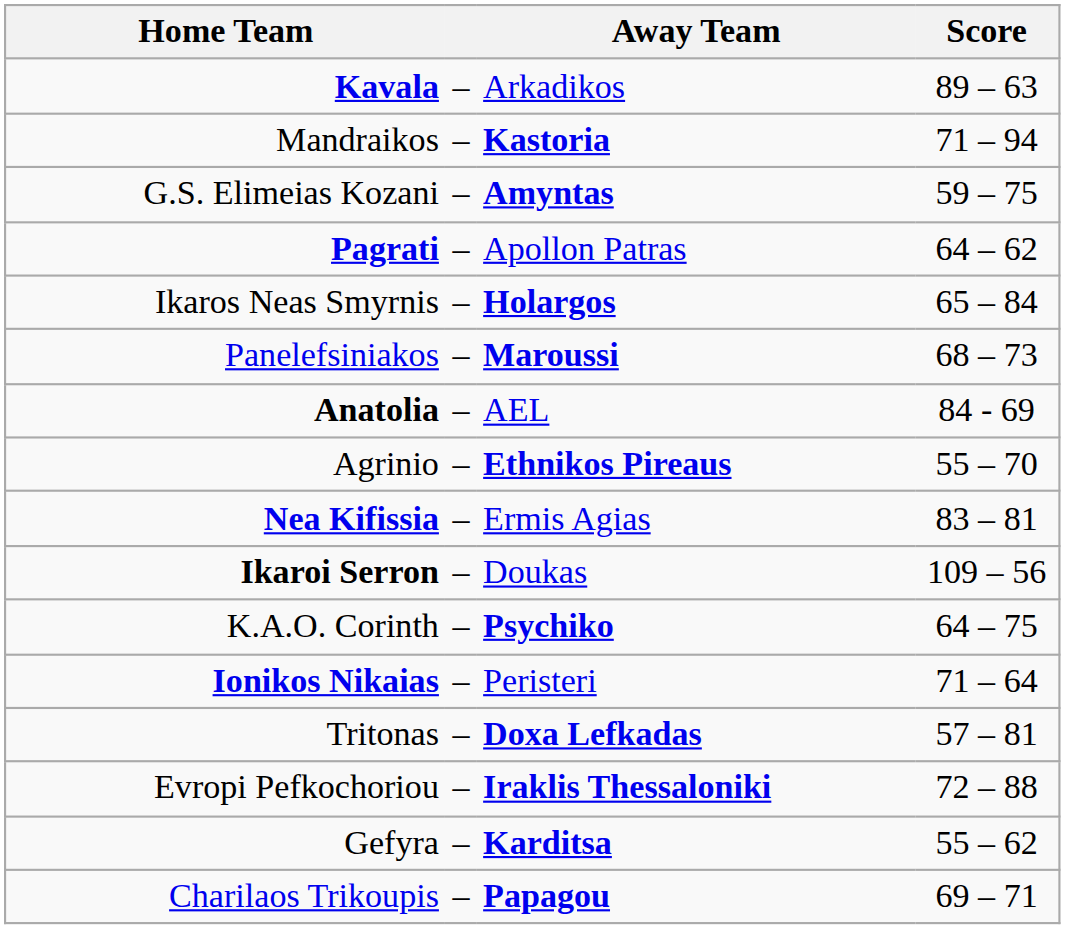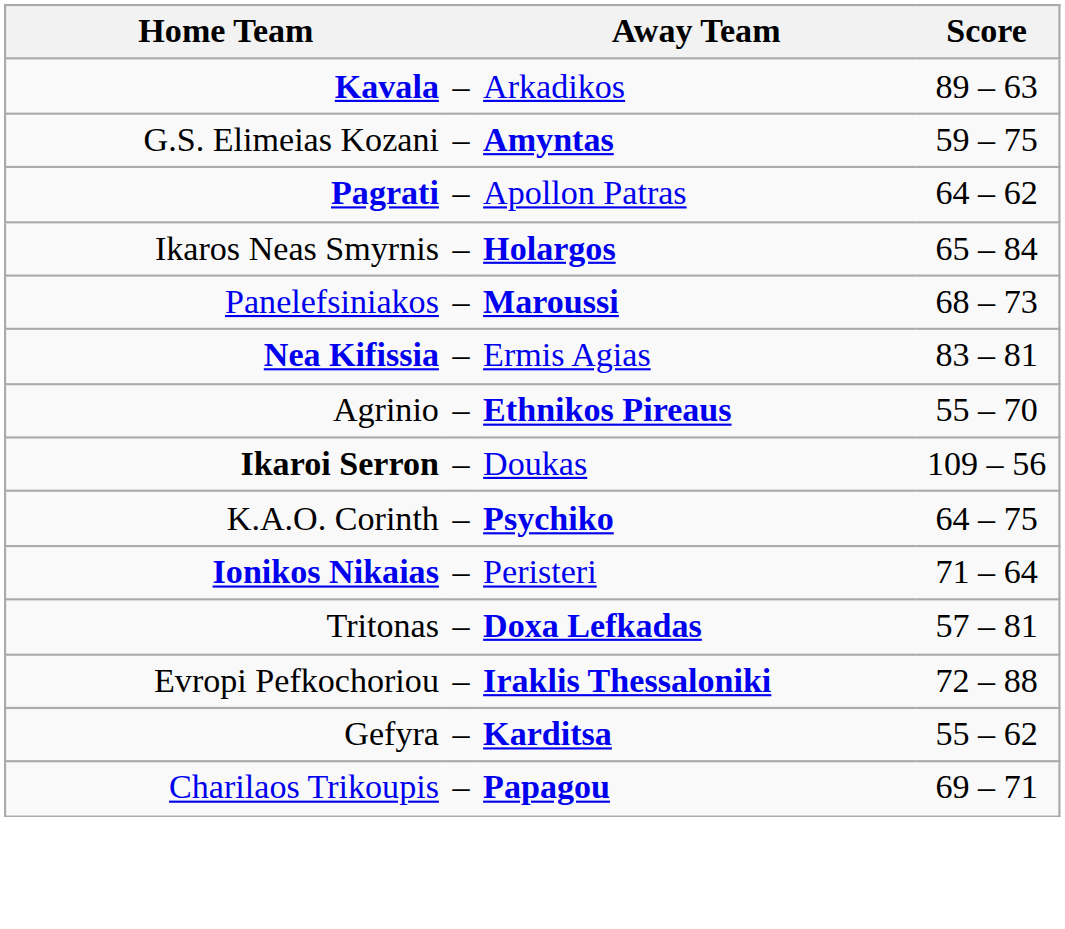 <table class="wikitable" style="text-align: center; font-size:100%">
 <tr>
 <th style="border-right-style:hidden" width="200">Home Team</th>
 <th style="border-right-style:hidden"></th>
 <th style="border-right-style:hidden" width="200">Away Team</th>
 <th width="60">Score</th>
 </tr>
 <tr>
 <td align=right style="border-right-style:hidden"><strong><a href='#'>Kavala</a></strong></td>
 <td style="border-right-style:hidden">–</td>
 <td align=left style="border-right-style:hidden"><a href='#'>Arkadikos</a></td>
 <td>89 – 63</td>
-</tr>
-<tr>
-<td align=right style="border-right-style:hidden">Mandraikos</td>
-<td style="border-right-style:hidden">–</td>
-<td align=left style="border-right-style:hidden"><strong><a href='#'>Kastoria</a></strong></td>
-<td>71 – 94</td>
 </tr>
 <tr>
 <td align=right style="border-right-style:hidden">G.S. Elimeias Kozani</td>
 <td style="border-right-style:hidden">–</td>
 <td align=left style="border-right-style:hidden"><strong><a href='#'>Amyntas</a></strong></td>
 <td>59 – 75</td>
 </tr>
 <tr>
 <td align=right style="border-right-style:hidden"><strong><a href='#'>Pagrati</a></strong></td>
 <td style="border-right-style:hidden">–</td>
 <td align=left style="border-right-style:hidden"><a href='#'>Apollon Patras</a></td>
 <td>64 – 62</td>
 </tr>
 <tr>
 <td align=right style="border-right-style:hidden">Ikaros Neas Smyrnis</td>
 <td style="border-right-style:hidden">–</td>
 <td align=left style="border-right-style:hidden"><strong><a href='#'>Holargos</a></strong></td>
 <td>65 – 84</td>
 </tr>
 <tr>
 <td align=right style="border-right-style:hidden"><a href='#'>Panelefsiniakos</a></td>
 <td style="border-right-style:hidden">–</td>
 <td align=left style="border-right-style:hidden"><strong><a href='#'>Maroussi</a></strong></td>
 <td>68 – 73</td>
 </tr>
 <tr>
-<td align=right style="border-right-style:hidden"><strong>Anatolia</strong></td>
+<td align=right style="border-right-style:hidden"><strong><a href='#'>Nea Kifissia</a></strong></td>
 <td style="border-right-style:hidden">–</td>
-<td align=left style="border-right-style:hidden"><a href='#'>AEL</a></td>
-<td>84 - 69</td>
+<td align=left style="border-right-style:hidden"><a href='#'>Ermis Agias</a></td>
+<td>83 – 81</td>
 </tr>
 <tr>
 <td align=right style="border-right-style:hidden">Agrinio</td>
 <td style="border-right-style:hidden">–</td>
 <td align=left style="border-right-style:hidden"><strong><a href='#'>Ethnikos Pireaus</a></strong></td>
 <td>55 – 70</td>
-</tr>
-<tr>
-<td align=right style="border-right-style:hidden"><strong><a href='#'>Nea Kifissia</a></strong></td>
-<td style="border-right-style:hidden">–</td>
-<td align=left style="border-right-style:hidden"><a href='#'>Ermis Agias</a></td>
-<td>83 – 81</td>
 </tr>
 <tr>
 <td align=right style="border-right-style:hidden"><strong>Ikaroi Serron</strong></td>
 <td style="border-right-style:hidden">–</td>
 <td align=left style="border-right-style:hidden"><a href='#'>Doukas</a></td>
 <td>109 – 56</td>
 </tr>
 <tr>
 <td align=right style="border-right-style:hidden">K.A.O. Corinth</td>
 <td style="border-right-style:hidden">–</td>
 <td align=left style="border-right-style:hidden"><strong><a href='#'>Psychiko</a></strong></td>
 <td>64 – 75</td>
 </tr>
 <tr>
 <td align=right style="border-right-style:hidden"><strong><a href='#'>Ionikos Nikaias</a></strong></td>
 <td style="border-right-style:hidden">–</td>
 <td align=left style="border-right-style:hidden"><a href='#'>Peristeri</a></td>
 <td>71 – 64</td>
 </tr>
 <tr>
 <td align=right style="border-right-style:hidden">Tritonas</td>
 <td style="border-right-style:hidden">–</td>
 <td align=left style="border-right-style:hidden"><strong><a href='#'>Doxa Lefkadas</a></strong></td>
 <td>57 – 81</td>
 </tr>
 <tr>
 <td align=right style="border-right-style:hidden">Evropi Pefkochoriou</td>
 <td style="border-right-style:hidden">–</td>
 <td align=left style="border-right-style:hidden"><strong><a href='#'>Iraklis Thessaloniki</a></strong></td>
 <td>72 – 88</td>
 </tr>
 <tr>
 <td align=right style="border-right-style:hidden">Gefyra</td>
 <td style="border-right-style:hidden">–</td>
 <td align=left style="border-right-style:hidden"><strong><a href='#'>Karditsa</a></strong></td>
 <td>55 – 62</td>
 </tr>
 <tr>
 <td align=right style="border-right-style:hidden"><a href='#'>Charilaos Trikoupis</a></td>
 <td style="border-right-style:hidden">–</td>
 <td align=left style="border-right-style:hidden"><strong><a href='#'>Papagou</a></strong></td>
 <td>69 – 71</td>
 </tr>
 </table>
